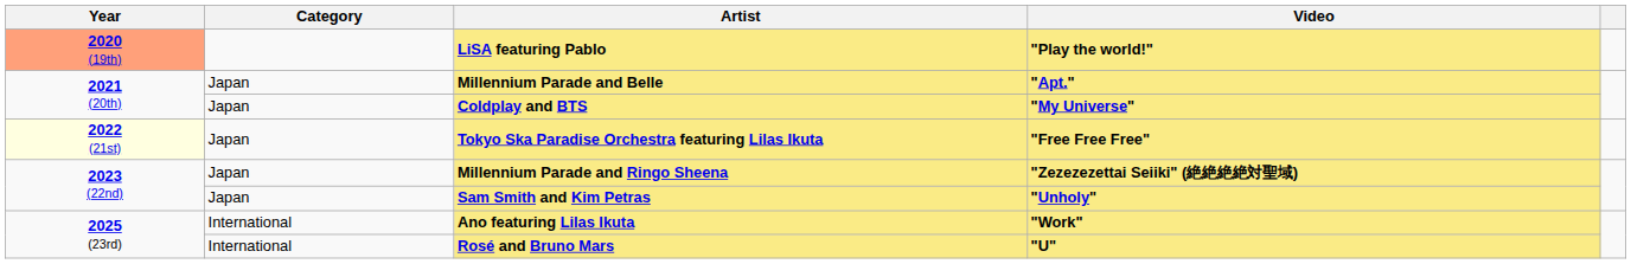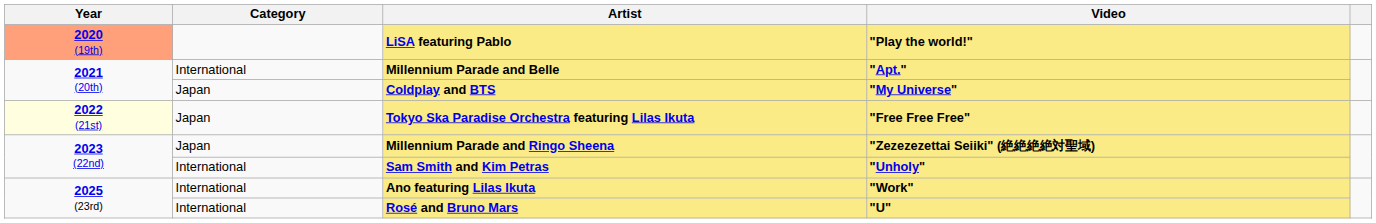 <table class="sortable wikitable">
 <tr>
 <th width="8%">Year</th>
 <th width="10%">Category</th>
 <th width="23%">Artist</th>
 <th width="23%">Video</th>
 <th width="1%"></th>
 </tr>
 <tr>
 <td style="background: lightsalmon; text-align:center"><strong><a href='#'>2020</a></strong><br><small><a href='#'>(19th)</a></small></td>
 <td></td>
 <td style="background:#FAEB86"><strong><a href='#'>LiSA</a> featuring Pablo</strong></td>
 <td style="background:#FAEB86"><strong>"Play the world!"</strong></td>
 <td style="text-align:center"></td>
 </tr>
 <tr>
 <td rowspan=2 style="text-align:center"><strong><a href='#'>2021</a></strong><br><small><a href='#'>(20th)</a></small></td>
-<td>Japan</td>
+<td>International</td>
 <td style="background:#FAEB86"><strong>Millennium Parade and Belle</strong></td>
 <td style="background:#FAEB86"><strong>"<a href='#'>Apt.</a>"</strong></td>
 <td rowspan=2 style="text-align:center"></td>
 </tr>
 <tr>
 <td>Japan</td>
 <td style="background:#FAEB86"><strong><a href='#'>Coldplay</a> and <a href='#'>BTS</a></strong></td>
 <td style="background:#FAEB86"><strong>"<a href='#'>My Universe</a>"</strong></td>
 </tr>
 <tr>
 <td style="background: lightyellow; text-align:center"><strong><a href='#'>2022</a></strong><br><small><a href='#'>(21st)</a></small></td>
 <td>Japan</td>
 <td style="background:#FAEB86"><strong><a href='#'>Tokyo Ska Paradise Orchestra</a> featuring <a href='#'>Lilas Ikuta</a></strong></td>
 <td style="background:#FAEB86"><strong>"Free Free Free"</strong></td>
 <td style="text-align:center"></td>
 </tr>
 <tr>
 <td rowspan=2 style="text-align:center"><strong><a href='#'>2023</a></strong><br><small><a href='#'>(22nd)</a></small></td>
 <td>Japan</td>
 <td style="background:#FAEB86"><strong>Millennium Parade and <a href='#'>Ringo Sheena</a></strong></td>
 <td style="background:#FAEB86"><strong>"Zezezezettai Seiiki" (絶絶絶絶対聖域)</strong></td>
 <td rowspan=2 style="text-align:center"></td>
 </tr>
 <tr>
-<td>Japan</td>
+<td>International</td>
 <td style="background:#FAEB86"><strong><a href='#'>Sam Smith</a> and <a href='#'>Kim Petras</a></strong></td>
 <td style="background:#FAEB86"><strong>"<a href='#'>Unholy</a>"</strong></td>
 </tr>
 <tr>
 <td rowspan=2 style="text-align:center"><strong><a href='#'>2025</a></strong><br><small>(23rd)</small></td>
 <td>International</td>
 <td style="background:#FAEB86"><strong>Ano featuring <a href='#'>Lilas Ikuta</a></strong></td>
 <td style="background:#FAEB86"><strong>"Work"</strong></td>
 <td rowspan=2 style="text-align:center"></td>
 </tr>
 <tr>
 <td>International</td>
 <td style="background:#FAEB86"><strong><a href='#'>Rosé</a> and <a href='#'>Bruno Mars</a></strong></td>
 <td style="background:#FAEB86"><strong>"U"</strong></td>
 </tr>
 </table>
